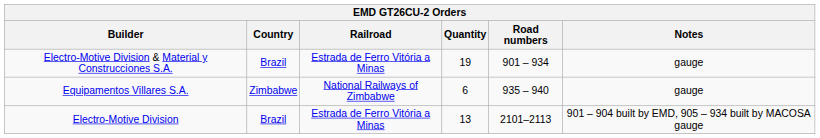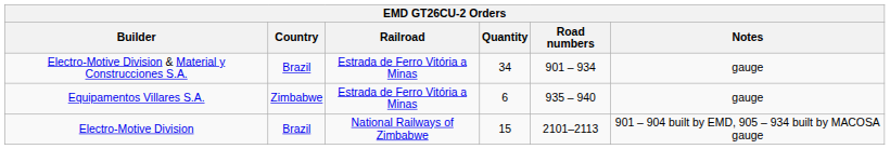 <table class="wikitable">
 <tr>
 <th colspan="6">EMD GT26CU-2 Orders</th>
 </tr>
 <tr>
 <th>Builder</th>
 <th>Country</th>
 <th>Railroad</th>
 <th>Quantity</th>
 <th>Road numbers</th>
 <th>Notes</th>
 </tr>
 <tr align="center">
 <td><a href='#'>Electro-Motive Division</a> & <a href='#'>Material y Construcciones S.A.</a></td>
 <td><a href='#'>Brazil</a></td>
 <td><a href='#'>Estrada de Ferro Vitória a Minas</a></td>
-<td>19</td>
+<td>34</td>
 <td>901 – 934</td>
 <td> gauge</td>
 </tr>
 <tr align="center">
 <td><a href='#'>Equipamentos Villares S.A.</a></td>
 <td><a href='#'>Zimbabwe</a></td>
-<td><a href='#'>National Railways of Zimbabwe</a></td>
+<td><a href='#'>Estrada de Ferro Vitória a Minas</a></td>
 <td>6</td>
 <td>935 – 940</td>
 <td> gauge</td>
 </tr>
 <tr align="center">
 <td><a href='#'>Electro-Motive Division</a></td>
 <td><a href='#'>Brazil</a></td>
-<td><a href='#'>Estrada de Ferro Vitória a Minas</a></td>
-<td>13</td>
+<td><a href='#'>National Railways of Zimbabwe</a></td>
+<td>15</td>
 <td>2101–2113</td>
 <td>901 – 904 built by EMD, 905 – 934 built by MACOSA  gauge</td>
 </tr>
 </table>
